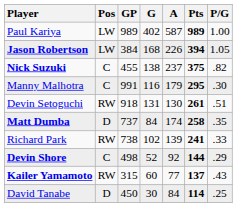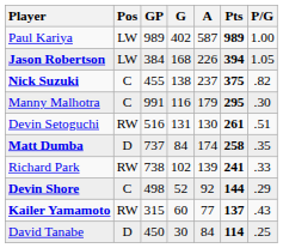 <table class="wikitable sortable" style="text-align:center">
 <tr>
 <th style="text-align:left;">Player</th>
 <th>Pos</th>
 <th>GP</th>
 <th>G</th>
 <th>A</th>
 <th>Pts</th>
 <th>P/G</th>
 </tr>
 <tr>
 <td style="text-align:left;"> <a href='#'>Paul Kariya</a></td>
 <td>LW</td>
 <td>989</td>
 <td>402</td>
 <td>587</td>
 <td><strong>989</strong></td>
 <td>1.00</td>
 </tr>
 <tr style="background:#eee;">
 <td style="text-align:left;"> <strong><a href='#'>Jason Robertson</a></strong></td>
 <td>LW</td>
 <td>384</td>
 <td>168</td>
 <td>226</td>
 <td><strong>394</strong></td>
 <td>1.05</td>
 </tr>
 <tr>
 <td style="text-align:left;"> <strong><a href='#'>Nick Suzuki</a></strong></td>
 <td>C</td>
 <td>455</td>
 <td>138</td>
 <td>237</td>
 <td><strong>375</strong></td>
 <td>.82</td>
 </tr>
 <tr style="background:#eee;">
 <td style="text-align:left;"> <a href='#'>Manny Malhotra</a></td>
 <td>C</td>
 <td>991</td>
 <td>116</td>
 <td>179</td>
 <td><strong>295</strong></td>
 <td>.30</td>
 </tr>
 <tr>
 <td style="text-align:left;"> <a href='#'>Devin Setoguchi</a></td>
 <td>RW</td>
-<td>918</td>
+<td>516</td>
 <td>131</td>
 <td>130</td>
 <td><strong>261</strong></td>
 <td>.51</td>
 </tr>
 <tr style="background:#eee;">
 <td style="text-align:left;"> <strong><a href='#'>Matt Dumba</a></strong></td>
 <td>D</td>
 <td>737</td>
 <td>84</td>
 <td>174</td>
 <td><strong>258</strong></td>
 <td>.35</td>
 </tr>
 <tr>
 <td style="text-align:left;"> <a href='#'>Richard Park</a></td>
 <td>RW</td>
 <td>738</td>
 <td>102</td>
 <td>139</td>
 <td><strong>241</strong></td>
 <td>.33</td>
 </tr>
 <tr style="background:#eee;">
 <td style="text-align:left;"> <strong><a href='#'>Devin Shore</a></strong></td>
 <td>C</td>
 <td>498</td>
 <td>52</td>
 <td>92</td>
 <td><strong>144</strong></td>
 <td>.29</td>
 </tr>
 <tr>
 <td style="text-align:left;"> <strong><a href='#'>Kailer Yamamoto</a></strong></td>
 <td>RW</td>
 <td>315</td>
 <td>60</td>
 <td>77</td>
 <td><strong>137</strong></td>
 <td>.43</td>
 </tr>
 <tr style="background:#eee;">
 <td style="text-align:left;"> <a href='#'>David Tanabe</a></td>
 <td>D</td>
 <td>450</td>
 <td>30</td>
 <td>84</td>
 <td><strong>114</strong></td>
 <td>.25</td>
 </tr>
 </table>
